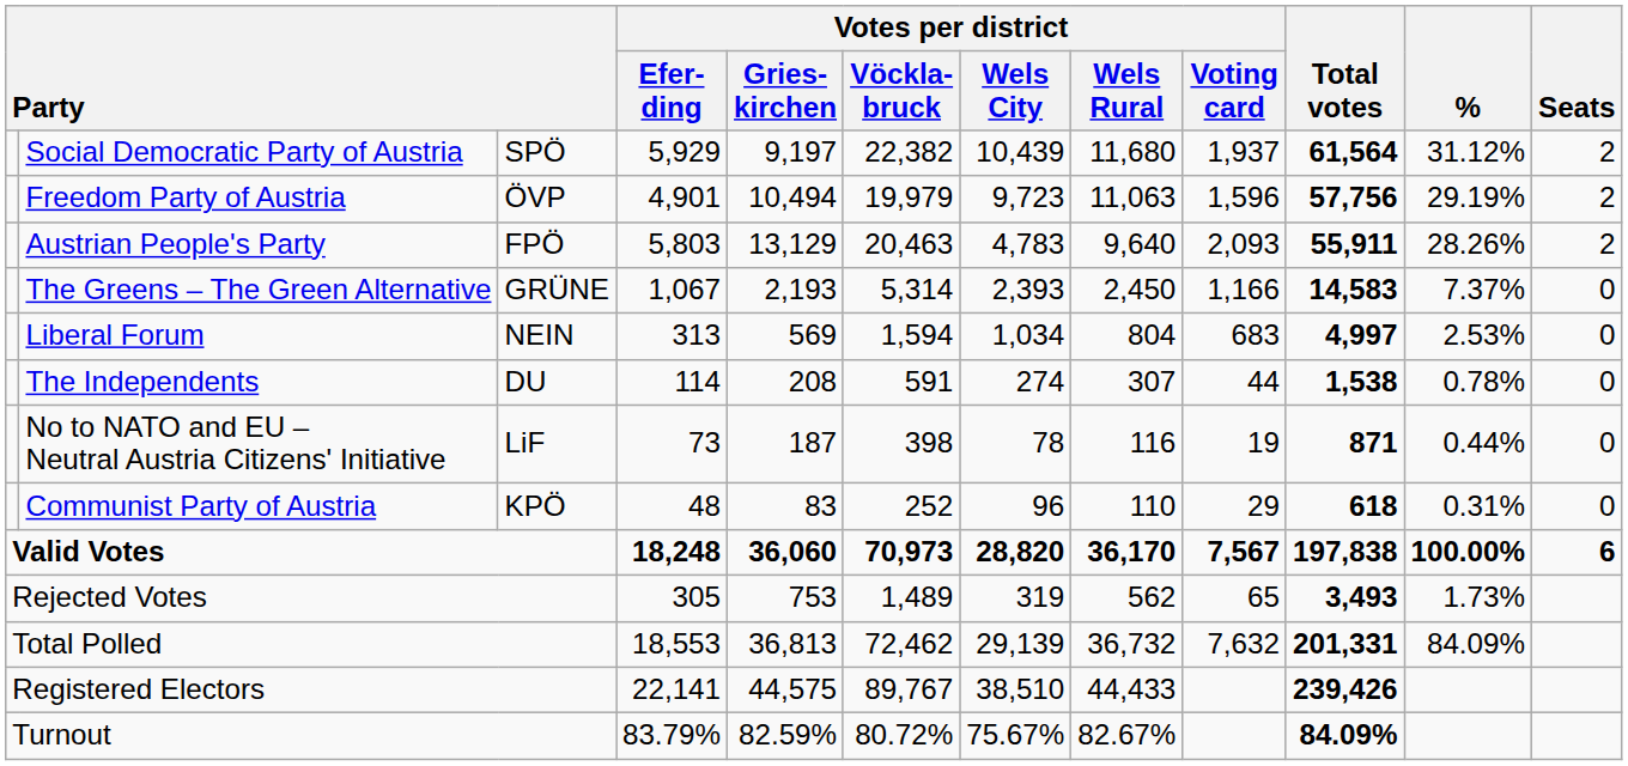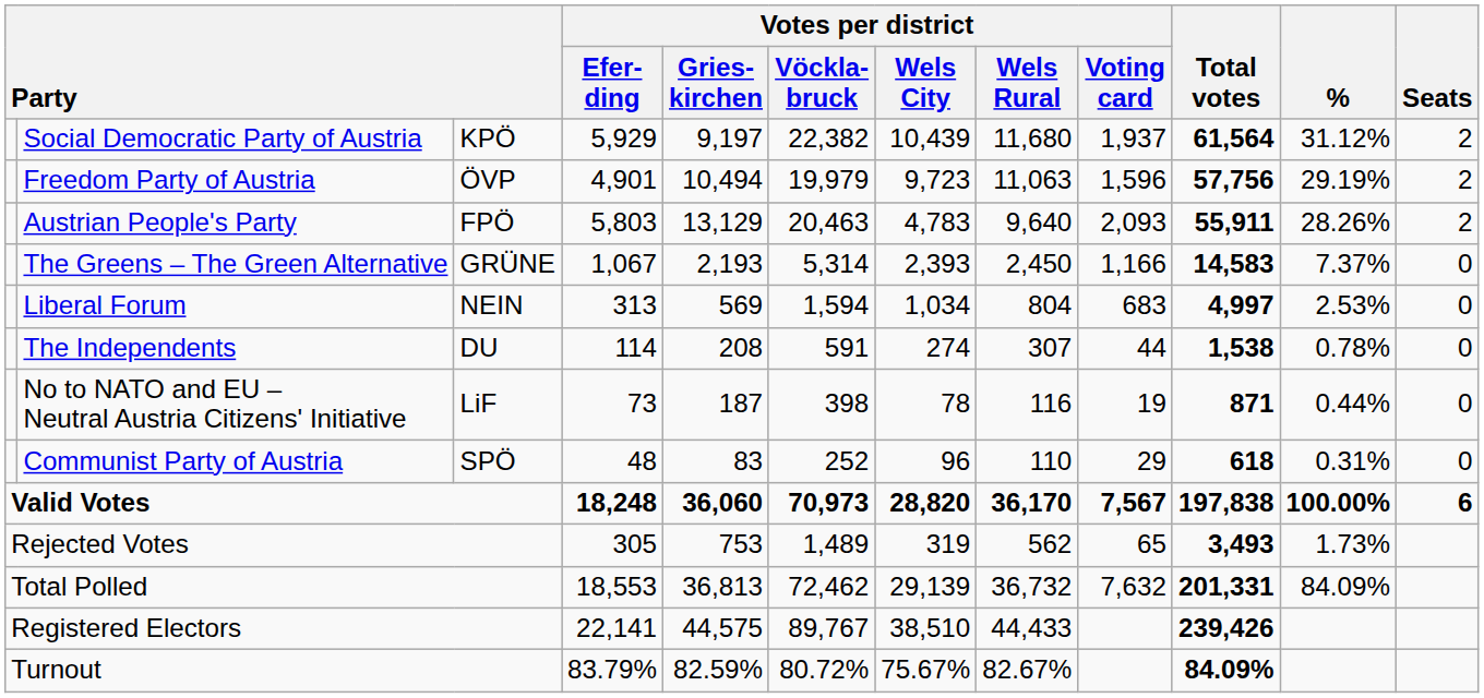 <table class="wikitable" border="1" style="text-align:right;">
 <tr>
 <th style="text-align:left;" valign=bottom rowspan=2 colspan=3>Party</th>
 <th colspan=6>Votes per district</th>
 <th align=center valign=bottom rowspan=2 width="50">Total<br>votes</th>
 <th align=center valign=bottom rowspan=2 width="50">%</th>
 <th align=center valign=bottom rowspan=2>Seats</th>
 </tr>
 <tr>
 <th align=center valign=bottom width="50"><a href='#'>Efer-<br>ding</a></th>
 <th align=center valign=bottom width="50"><a href='#'>Gries-<br>kirchen</a></th>
 <th align=center valign=bottom width="50"><a href='#'>Vöckla-<br>bruck</a></th>
 <th align=center valign=bottom width="50"><a href='#'>Wels<br>City</a></th>
 <th align=center valign=bottom width="50"><a href='#'>Wels<br>Rural</a></th>
 <th align=center valign=bottom width="50"><a href='#'>Voting<br>card</a></th>
 </tr>
 <tr>
 <td></td>
 <td align=left><a href='#'>Social Democratic Party of Austria</a></td>
-<td align=left>SPÖ</td>
+<td align=left>KPÖ</td>
 <td>5,929</td>
 <td>9,197</td>
 <td>22,382</td>
 <td>10,439</td>
 <td>11,680</td>
 <td>1,937</td>
 <td><strong>61,564</strong></td>
 <td>31.12%</td>
 <td>2</td>
 </tr>
 <tr>
 <td></td>
 <td align=left><a href='#'>Freedom Party of Austria</a></td>
 <td align=left>ÖVP</td>
 <td>4,901</td>
 <td>10,494</td>
 <td>19,979</td>
 <td>9,723</td>
 <td>11,063</td>
 <td>1,596</td>
 <td><strong>57,756</strong></td>
 <td>29.19%</td>
 <td>2</td>
 </tr>
 <tr>
 <td></td>
 <td align=left><a href='#'>Austrian People's Party</a></td>
 <td align=left>FPÖ</td>
 <td>5,803</td>
 <td>13,129</td>
 <td>20,463</td>
 <td>4,783</td>
 <td>9,640</td>
 <td>2,093</td>
 <td><strong>55,911</strong></td>
 <td>28.26%</td>
 <td>2</td>
 </tr>
 <tr>
 <td></td>
 <td align=left style="white-space: nowrap;"><a href='#'>The Greens – The Green Alternative</a></td>
 <td align=left>GRÜNE</td>
 <td>1,067</td>
 <td>2,193</td>
 <td>5,314</td>
 <td>2,393</td>
 <td>2,450</td>
 <td>1,166</td>
 <td><strong>14,583</strong></td>
 <td>7.37%</td>
 <td>0</td>
 </tr>
 <tr>
 <td></td>
 <td align=left><a href='#'>Liberal Forum</a></td>
 <td align=left>NEIN</td>
 <td>313</td>
 <td>569</td>
 <td>1,594</td>
 <td>1,034</td>
 <td>804</td>
 <td>683</td>
 <td><strong>4,997</strong></td>
 <td>2.53%</td>
 <td>0</td>
 </tr>
 <tr>
 <td></td>
 <td align=left><a href='#'>The Independents</a></td>
 <td align=left>DU</td>
 <td>114</td>
 <td>208</td>
 <td>591</td>
 <td>274</td>
 <td>307</td>
 <td>44</td>
 <td><strong>1,538</strong></td>
 <td>0.78%</td>
 <td>0</td>
 </tr>
 <tr>
 <td></td>
 <td align=left>No to NATO and EU –<br>Neutral Austria Citizens' Initiative</td>
 <td align=left>LiF</td>
 <td>73</td>
 <td>187</td>
 <td>398</td>
 <td>78</td>
 <td>116</td>
 <td>19</td>
 <td><strong>871</strong></td>
 <td>0.44%</td>
 <td>0</td>
 </tr>
 <tr>
 <td></td>
 <td align=left><a href='#'>Communist Party of Austria</a></td>
-<td align=left>KPÖ</td>
+<td align=left>SPÖ</td>
 <td>48</td>
 <td>83</td>
 <td>252</td>
 <td>96</td>
 <td>110</td>
 <td>29</td>
 <td><strong>618</strong></td>
 <td>0.31%</td>
 <td>0</td>
 </tr>
 <tr style="font-weight:bold">
 <td align=left colspan=3>Valid Votes</td>
 <td>18,248</td>
 <td>36,060</td>
 <td>70,973</td>
 <td>28,820</td>
 <td>36,170</td>
 <td>7,567</td>
 <td>197,838</td>
 <td>100.00%</td>
 <td>6</td>
 </tr>
 <tr>
 <td align=left colspan=3>Rejected Votes</td>
 <td>305</td>
 <td>753</td>
 <td>1,489</td>
 <td>319</td>
 <td>562</td>
 <td>65</td>
 <td><strong>3,493</strong></td>
 <td>1.73%</td>
 <td></td>
 </tr>
 <tr>
 <td align=left colspan=3>Total Polled</td>
 <td>18,553</td>
 <td>36,813</td>
 <td>72,462</td>
 <td>29,139</td>
 <td>36,732</td>
 <td>7,632</td>
 <td><strong>201,331</strong></td>
 <td>84.09%</td>
 <td></td>
 </tr>
 <tr>
 <td align=left colspan=3>Registered Electors</td>
 <td>22,141</td>
 <td>44,575</td>
 <td>89,767</td>
 <td>38,510</td>
 <td>44,433</td>
 <td></td>
 <td><strong>239,426</strong></td>
 <td></td>
 <td></td>
 </tr>
 <tr>
 <td align=left colspan=3>Turnout</td>
 <td>83.79%</td>
 <td>82.59%</td>
 <td>80.72%</td>
 <td>75.67%</td>
 <td>82.67%</td>
 <td></td>
 <td><strong>84.09%</strong></td>
 <td></td>
 <td></td>
 </tr>
 </table>
